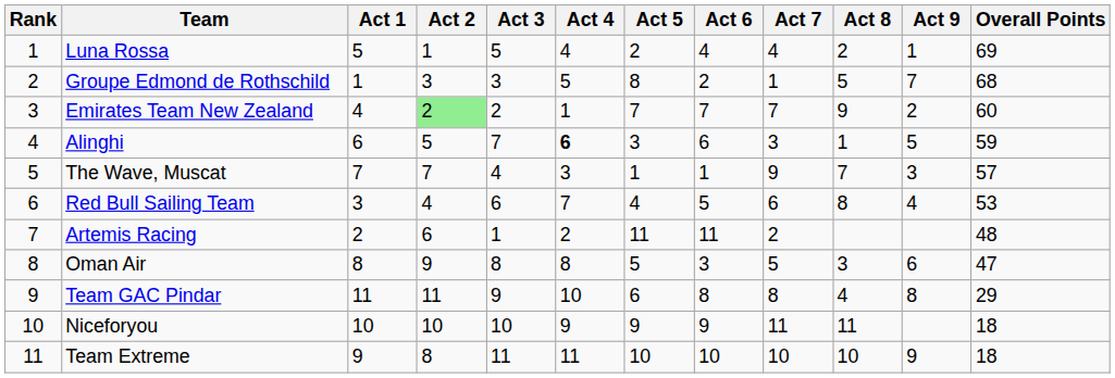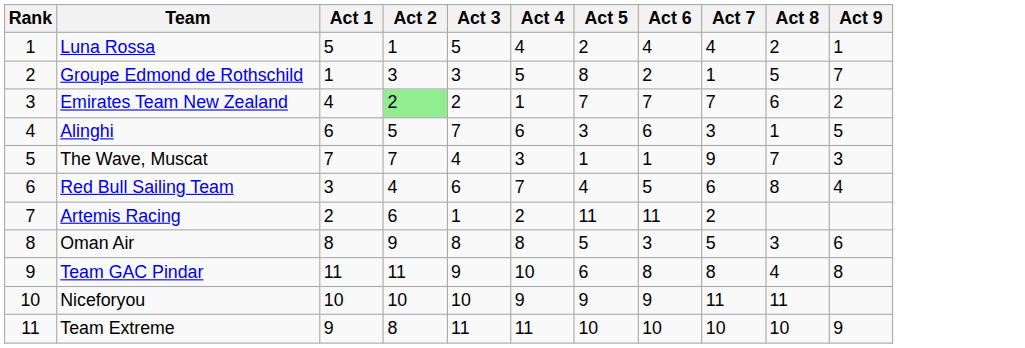 <table class="wikitable">
 <tr>
 <th>Rank</th>
 <th width=230>Team</th>
 <th width=50>Act 1</th>
 <th width=50>Act 2</th>
 <th width=50>Act 3</th>
 <th width=50>Act 4</th>
 <th width=50>Act 5</th>
 <th width=50>Act 6</th>
 <th width=50>Act 7</th>
 <th width=50>Act 8</th>
 <th width=50>Act 9</th>
-<th>Overall Points</th>
 </tr>
 <tr>
 <td align="center">1</td>
 <td> <a href='#'>Luna Rossa</a></td>
 <td>5</td>
 <td>1</td>
 <td>5</td>
 <td>4</td>
 <td>2</td>
 <td>4</td>
 <td>4</td>
 <td>2</td>
 <td>1</td>
-<td>69</td>
 </tr>
 <tr>
 <td align="center">2</td>
 <td> <a href='#'>Groupe Edmond de Rothschild</a></td>
 <td>1</td>
 <td>3</td>
 <td>3</td>
 <td>5</td>
 <td>8</td>
 <td>2</td>
 <td>1</td>
 <td>5</td>
 <td>7</td>
-<td>68</td>
 </tr>
 <tr>
 <td align="center">3</td>
 <td> <a href='#'>Emirates Team New Zealand</a></td>
 <td>4</td>
 <td style="background: lightgreen;">2</td>
 <td>2</td>
 <td>1</td>
 <td>7</td>
 <td>7</td>
 <td>7</td>
-<td>9</td>
+<td>6</td>
 <td>2</td>
-<td>60</td>
 </tr>
 <tr>
 <td align="center">4</td>
 <td> <a href='#'>Alinghi</a></td>
 <td>6</td>
 <td>5</td>
 <td>7</td>
-<td><strong>6</strong></td>
+<td>6</td>
 <td>3</td>
 <td>6</td>
 <td>3</td>
 <td>1</td>
 <td>5</td>
-<td>59</td>
 </tr>
 <tr>
 <td align="center">5</td>
 <td> The Wave, Muscat</td>
 <td>7</td>
 <td>7</td>
 <td>4</td>
 <td>3</td>
 <td>1</td>
 <td>1</td>
 <td>9</td>
 <td>7</td>
 <td>3</td>
-<td>57</td>
 </tr>
 <tr>
 <td align="center">6</td>
 <td> <a href='#'>Red Bull Sailing Team</a></td>
 <td>3</td>
 <td>4</td>
 <td>6</td>
 <td>7</td>
 <td>4</td>
 <td>5</td>
 <td>6</td>
 <td>8</td>
 <td>4</td>
-<td>53</td>
 </tr>
 <tr>
 <td align="center">7</td>
 <td> <a href='#'>Artemis Racing</a></td>
 <td>2</td>
 <td>6</td>
 <td>1</td>
 <td>2</td>
 <td>11</td>
 <td>11</td>
 <td>2</td>
 <td></td>
 <td></td>
-<td>48</td>
 </tr>
 <tr>
 <td align="center">8</td>
 <td> Oman Air</td>
 <td>8</td>
 <td>9</td>
 <td>8</td>
 <td>8</td>
 <td>5</td>
 <td>3</td>
 <td>5</td>
 <td>3</td>
 <td>6</td>
-<td>47</td>
 </tr>
 <tr>
 <td align="center">9</td>
 <td> <a href='#'>Team GAC Pindar</a></td>
 <td>11</td>
 <td>11</td>
 <td>9</td>
 <td>10</td>
 <td>6</td>
 <td>8</td>
 <td>8</td>
 <td>4</td>
 <td>8</td>
-<td>29</td>
 </tr>
 <tr>
 <td align="center">10</td>
 <td> Niceforyou</td>
 <td>10</td>
 <td>10</td>
 <td>10</td>
 <td>9</td>
 <td>9</td>
 <td>9</td>
 <td>11</td>
 <td>11</td>
 <td></td>
-<td>18</td>
 </tr>
 <tr>
 <td align="center">11</td>
 <td> Team Extreme</td>
 <td>9</td>
 <td>8</td>
 <td>11</td>
 <td>11</td>
 <td>10</td>
 <td>10</td>
 <td>10</td>
 <td>10</td>
 <td>9</td>
-<td>18</td>
 </tr>
 </table>
